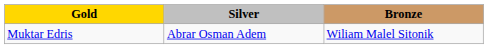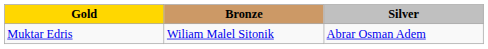 <table class="wikitable" style="text-align:left">
 <tr align="center">
 <td width=200 bgcolor=gold><strong>Gold</strong></td>
+<td width=200 bgcolor=CC9966><strong>Bronze</strong></td>
 <td width=200 bgcolor=silver><strong>Silver</strong></td>
-<td width=200 bgcolor=CC9966><strong>Bronze</strong></td>
 </tr>
 <tr>
 <td><a href='#'>Muktar Edris</a><br><em></em></td>
+<td><a href='#'>Wiliam Malel Sitonik</a><br><em></em></td>
 <td><a href='#'>Abrar Osman Adem</a><br><em></em></td>
-<td><a href='#'>Wiliam Malel Sitonik</a><br><em></em></td>
 </tr>
 </table>
